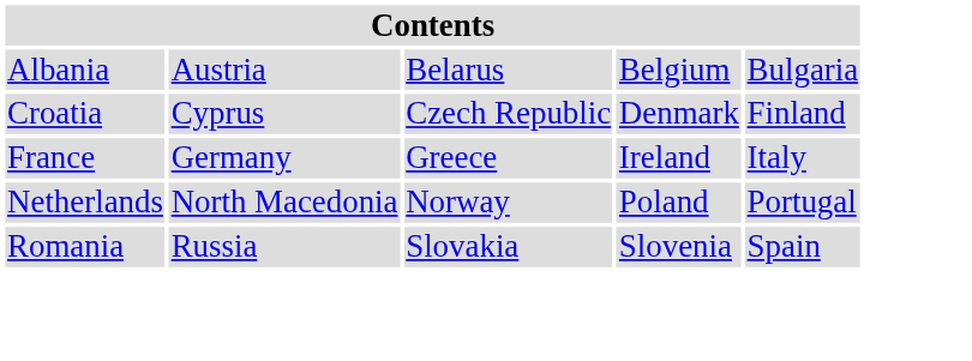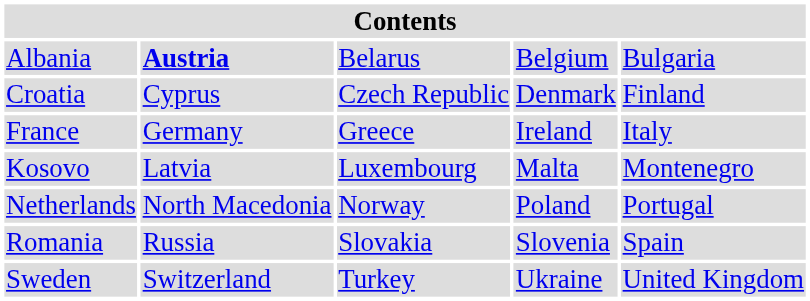 <table>
 <tr>
 <th style="background:#dddddd;" align=center colspan=5>Contents</th>
 </tr>
 <tr>
 <td style="background:#dddddd;"><a href='#'>Albania</a></td>
-<td style="background:#dddddd;"><a href='#'>Austria</a></td>
+<td style="background:#dddddd;"><strong><a href='#'>Austria</a></strong></td>
 <td style="background:#dddddd;"><a href='#'>Belarus</a></td>
 <td style="background:#dddddd;"><a href='#'>Belgium</a></td>
 <td style="background:#dddddd;"><a href='#'>Bulgaria</a></td>
 </tr>
 <tr>
 <td style="background:#dddddd;"><a href='#'>Croatia</a></td>
 <td style="background:#dddddd;"><a href='#'>Cyprus</a></td>
 <td style="background:#dddddd;"><a href='#'>Czech Republic</a></td>
 <td style="background:#dddddd;"><a href='#'>Denmark</a></td>
 <td style="background:#dddddd;"><a href='#'>Finland</a></td>
 </tr>
 <tr>
 <td style="background:#dddddd;"><a href='#'>France</a></td>
 <td style="background:#dddddd;"><a href='#'>Germany</a></td>
 <td style="background:#dddddd;"><a href='#'>Greece</a></td>
 <td style="background:#dddddd;"><a href='#'>Ireland</a></td>
 <td style="background:#dddddd;"><a href='#'>Italy</a></td>
 </tr>
 <tr>
+<td style="background:#dddddd;"><a href='#'>Kosovo</a></td>
+<td style="background:#dddddd;"><a href='#'>Latvia</a></td>
+<td style="background:#dddddd;"><a href='#'>Luxembourg</a></td>
+<td style="background:#dddddd;"><a href='#'>Malta</a></td>
+<td style="background:#dddddd;"><a href='#'>Montenegro</a></td>
+</tr>
+<tr>
 <td style="background:#dddddd;"><a href='#'>Netherlands</a></td>
 <td style="background:#dddddd;"><a href='#'>North Macedonia</a></td>
 <td style="background:#dddddd;"><a href='#'>Norway</a></td>
 <td style="background:#dddddd;"><a href='#'>Poland</a></td>
 <td style="background:#dddddd;"><a href='#'>Portugal</a></td>
 </tr>
 <tr>
 <td style="background:#dddddd;"><a href='#'>Romania</a></td>
 <td style="background:#dddddd;"><a href='#'>Russia</a></td>
 <td style="background:#dddddd;"><a href='#'>Slovakia</a></td>
 <td style="background:#dddddd;"><a href='#'>Slovenia</a></td>
 <td style="background:#dddddd;"><a href='#'>Spain</a></td>
 </tr>
 <tr>
+<td style="background:#dddddd;"><a href='#'>Sweden</a></td>
+<td style="background:#dddddd;"><a href='#'>Switzerland</a></td>
+<td style="background:#dddddd;"><a href='#'>Turkey</a></td>
+<td style="background:#dddddd;"><a href='#'>Ukraine</a></td>
+<td style="background:#dddddd;"><a href='#'>United Kingdom</a></td>
+</tr>
+<tr>
 <td colspan="5"; align="center"></td>
 </tr>
 </table>
